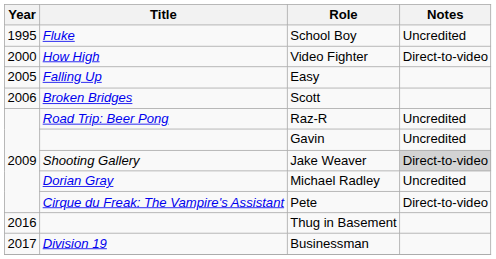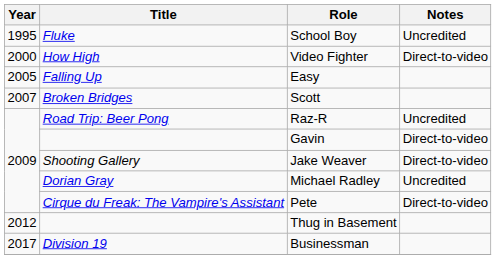 <table class="wikitable sortable">
 <tr>
 <th>Year</th>
 <th>Title</th>
 <th>Role</th>
 <th class="unsortable">Notes</th>
 </tr>
 <tr>
 <td>1995</td>
 <td><em><a href='#'>Fluke</a></em></td>
 <td>School Boy</td>
 <td>Uncredited</td>
 </tr>
 <tr>
 <td>2000</td>
 <td><em><a href='#'>How High</a></em></td>
 <td>Video Fighter</td>
 <td>Direct-to-video</td>
 </tr>
 <tr>
 <td>2005</td>
 <td><em><a href='#'>Falling Up</a></em></td>
 <td>Easy</td>
 <td></td>
 </tr>
 <tr>
-<td>2006</td>
+<td>2007</td>
 <td><em><a href='#'>Broken Bridges</a></em></td>
 <td>Scott</td>
 <td></td>
 </tr>
 <tr>
 <td rowspan="5">2009</td>
 <td><em><a href='#'>Road Trip: Beer Pong</a></em></td>
 <td>Raz-R</td>
 <td>Uncredited</td>
 </tr>
 <tr>
 <td><em></em></td>
 <td>Gavin</td>
-<td>Uncredited</td>
+<td>Direct-to-video</td>
 </tr>
 <tr>
 <td><em>Shooting Gallery</em></td>
 <td>Jake Weaver</td>
-<td style="background: lightgrey;">Direct-to-video</td>
+<td>Direct-to-video</td>
 </tr>
 <tr>
 <td><em><a href='#'>Dorian Gray</a></em></td>
 <td>Michael Radley</td>
 <td>Uncredited</td>
 </tr>
 <tr>
 <td><em><a href='#'>Cirque du Freak: The Vampire's Assistant</a></em></td>
 <td>Pete</td>
 <td>Direct-to-video</td>
 </tr>
 <tr>
-<td>2016</td>
+<td>2012</td>
 <td><em></em></td>
 <td>Thug in Basement</td>
 <td></td>
 </tr>
 <tr>
 <td>2017</td>
 <td><em><a href='#'>Division 19</a></em></td>
 <td>Businessman</td>
 <td></td>
 </tr>
 <tr>
 </tr>
 </table>
